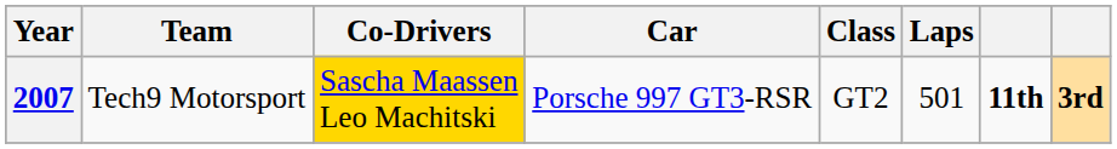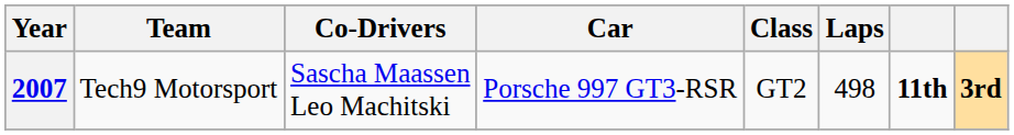 <table class="wikitable" style="text-align:center; font-size:90%">
 <tr>
 <th>Year</th>
 <th>Team</th>
 <th>Co-Drivers</th>
 <th>Car</th>
 <th>Class</th>
 <th>Laps</th>
 <th></th>
 <th></th>
 </tr>
 <tr>
 <th><a href='#'>2007</a></th>
 <td align="left"> Tech9 Motorsport</td>
-<td align="left" style="background: gold;"> <a href='#'>Sascha Maassen</a><br> Leo Machitski</td>
+<td align="left"> <a href='#'>Sascha Maassen</a><br> Leo Machitski</td>
 <td align="left"><a href='#'>Porsche 997 GT3</a>-RSR</td>
 <td>GT2</td>
-<td>501</td>
+<td>498</td>
 <td><strong>11th</strong></td>
 <td style="background:#FFDF9F;"><strong>3rd</strong></td>
 </tr>
 </table>
